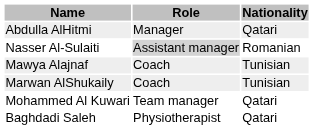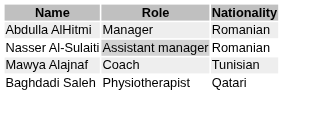 <table class="toccolours">
 <tr>
 <th style="background:silver;">Name</th>
 <th style="background:silver;">Role</th>
 <th style="background:silver;">Nationality</th>
 </tr>
 <tr style="background:#eee;">
 <td>Abdulla AlHitmi</td>
 <td>Manager</td>
-<td> Qatari</td>
+<td> Romanian</td>
 </tr>
 <tr>
 <td>Nasser Al-Sulaiti</td>
 <td style="background: lightgrey;">Assistant manager</td>
 <td> Romanian</td>
 </tr>
 <tr style="background:#eee;">
 <td>Mawya Alajnaf</td>
 <td>Coach</td>
 <td> Tunisian</td>
 </tr>
-<tr style="background:#eee;">
-<td>Marwan AlShukaily</td>
-<td>Coach</td>
-<td> Tunisian</td>
-</tr>
-<tr>
-<td>Mohammed Al Kuwari</td>
-<td>Team manager</td>
-<td> Qatari</td>
-</tr>
 <tr>
 <td>Baghdadi Saleh</td>
 <td>Physiotherapist</td>
 <td> Qatari</td>
 </tr>
 <tr>
 </tr>
 </table>
